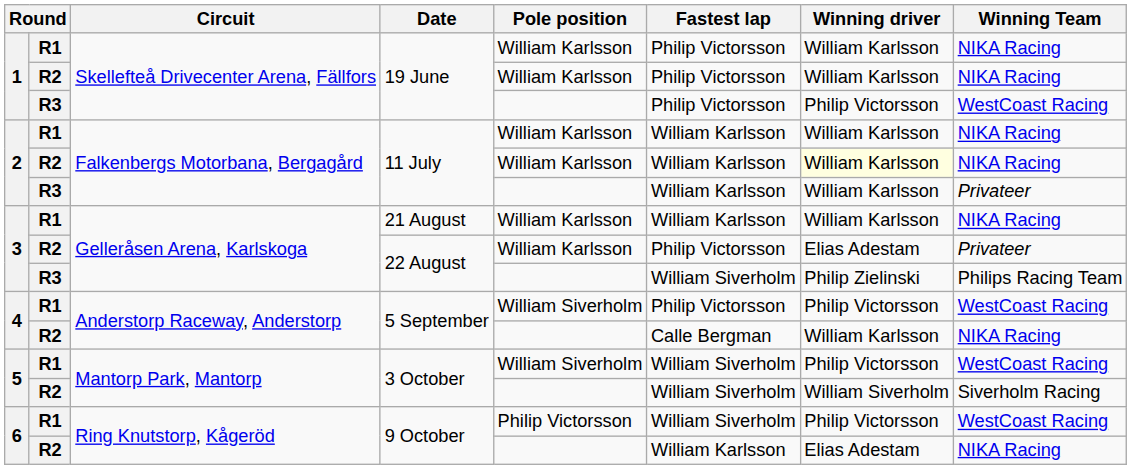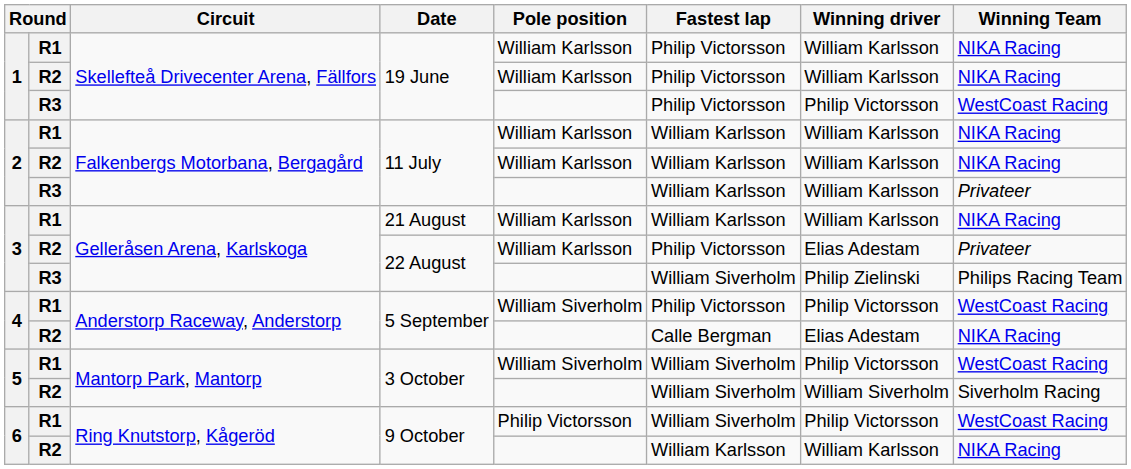 <table class="wikitable" style="font-size: 85%">
 <tr>
 <th colspan=2>Round</th>
 <th>Circuit</th>
 <th>Date</th>
 <th>Pole position</th>
 <th>Fastest lap</th>
 <th>Winning driver</th>
 <th>Winning Team</th>
 </tr>
 <tr>
 <th rowspan=3>1</th>
 <th>R1</th>
 <td rowspan=3> <a href='#'>Skellefteå Drivecenter Arena</a>, <a href='#'>Fällfors</a></td>
 <td rowspan=3>19 June</td>
 <td> William Karlsson</td>
 <td> Philip Victorsson</td>
 <td> William Karlsson</td>
 <td> <a href='#'>NIKA Racing</a></td>
 </tr>
 <tr>
 <th>R2</th>
 <td> William Karlsson</td>
 <td> Philip Victorsson</td>
 <td> William Karlsson</td>
 <td> <a href='#'>NIKA Racing</a></td>
 </tr>
 <tr>
 <th>R3</th>
 <td></td>
 <td> Philip Victorsson</td>
 <td> Philip Victorsson</td>
 <td> <a href='#'>WestCoast Racing</a></td>
 </tr>
 <tr>
 <th rowspan=3>2</th>
 <th>R1</th>
 <td rowspan=3> <a href='#'>Falkenbergs Motorbana</a>, <a href='#'>Bergagård</a></td>
 <td rowspan=3>11 July</td>
 <td> William Karlsson</td>
 <td> William Karlsson</td>
 <td> William Karlsson</td>
 <td> <a href='#'>NIKA Racing</a></td>
 </tr>
 <tr>
 <th>R2</th>
 <td> William Karlsson</td>
 <td> William Karlsson</td>
-<td style="background: lightyellow;"> William Karlsson</td>
+<td> William Karlsson</td>
 <td> <a href='#'>NIKA Racing</a></td>
 </tr>
 <tr>
 <th>R3</th>
 <td></td>
 <td> William Karlsson</td>
 <td> William Karlsson</td>
 <td><em>Privateer</em></td>
 </tr>
 <tr>
 <th rowspan=3>3</th>
 <th>R1</th>
 <td rowspan=3> <a href='#'>Gelleråsen Arena</a>, <a href='#'>Karlskoga</a></td>
 <td>21 August</td>
 <td> William Karlsson</td>
 <td> William Karlsson</td>
 <td> William Karlsson</td>
 <td> <a href='#'>NIKA Racing</a></td>
 </tr>
 <tr>
 <th>R2</th>
 <td rowspan=2>22 August</td>
 <td> William Karlsson</td>
 <td> Philip Victorsson</td>
 <td> Elias Adestam</td>
 <td><em>Privateer</em></td>
 </tr>
 <tr>
 <th>R3</th>
 <td></td>
 <td> William Siverholm</td>
 <td> Philip Zielinski</td>
 <td> Philips Racing Team</td>
 </tr>
 <tr>
 <th rowspan=2>4</th>
 <th>R1</th>
 <td rowspan=2> <a href='#'>Anderstorp Raceway</a>, <a href='#'>Anderstorp</a></td>
 <td rowspan=2>5 September</td>
 <td> William Siverholm</td>
 <td> Philip Victorsson</td>
 <td> Philip Victorsson</td>
 <td> <a href='#'>WestCoast Racing</a></td>
 </tr>
 <tr>
 <th>R2</th>
 <td></td>
 <td> Calle Bergman</td>
-<td> William Karlsson</td>
+<td> Elias Adestam</td>
 <td> <a href='#'>NIKA Racing</a></td>
 </tr>
 <tr>
 <th rowspan=2>5</th>
 <th>R1</th>
 <td rowspan=2> <a href='#'>Mantorp Park</a>, <a href='#'>Mantorp</a></td>
 <td rowspan=2>3 October</td>
 <td> William Siverholm</td>
 <td> William Siverholm</td>
 <td> Philip Victorsson</td>
 <td> <a href='#'>WestCoast Racing</a></td>
 </tr>
 <tr>
 <th>R2</th>
 <td></td>
 <td> William Siverholm</td>
 <td> William Siverholm</td>
 <td> Siverholm Racing</td>
 </tr>
 <tr>
 <th rowspan=2>6</th>
 <th>R1</th>
 <td rowspan=2> <a href='#'>Ring Knutstorp</a>, <a href='#'>Kågeröd</a></td>
 <td rowspan=2>9 October</td>
 <td> Philip Victorsson</td>
 <td> William Siverholm</td>
 <td> Philip Victorsson</td>
 <td> <a href='#'>WestCoast Racing</a></td>
 </tr>
 <tr>
 <th>R2</th>
 <td></td>
 <td> William Karlsson</td>
-<td> Elias Adestam</td>
+<td> William Karlsson</td>
 <td> <a href='#'>NIKA Racing</a></td>
 </tr>
 </table>
